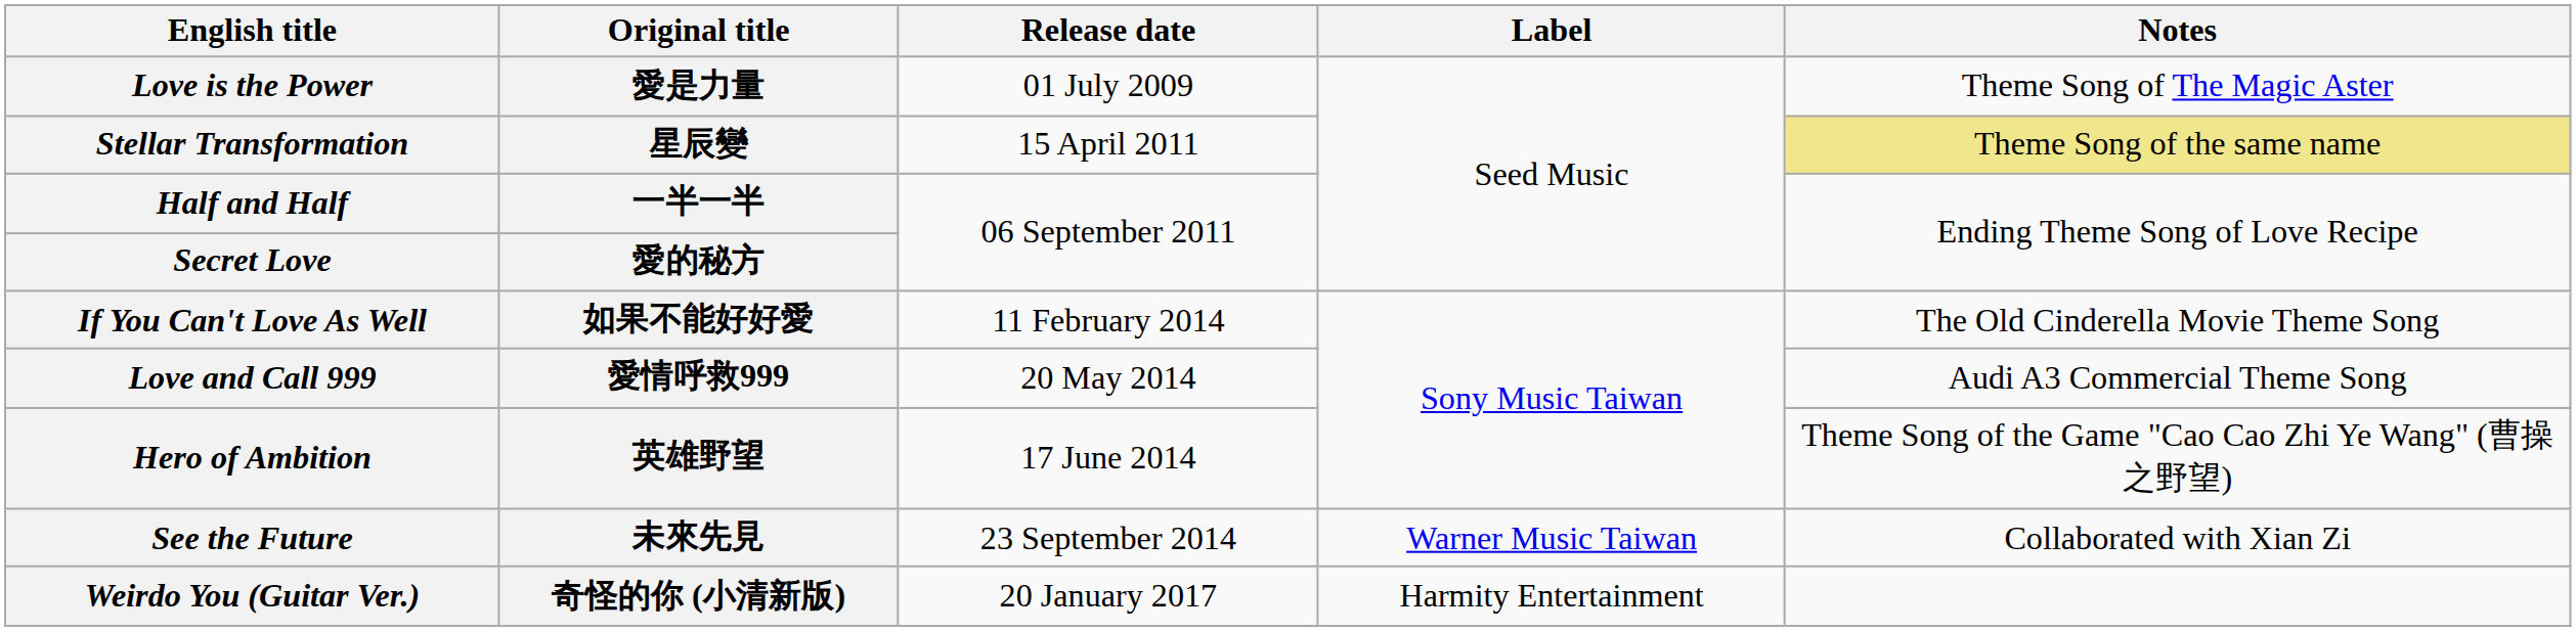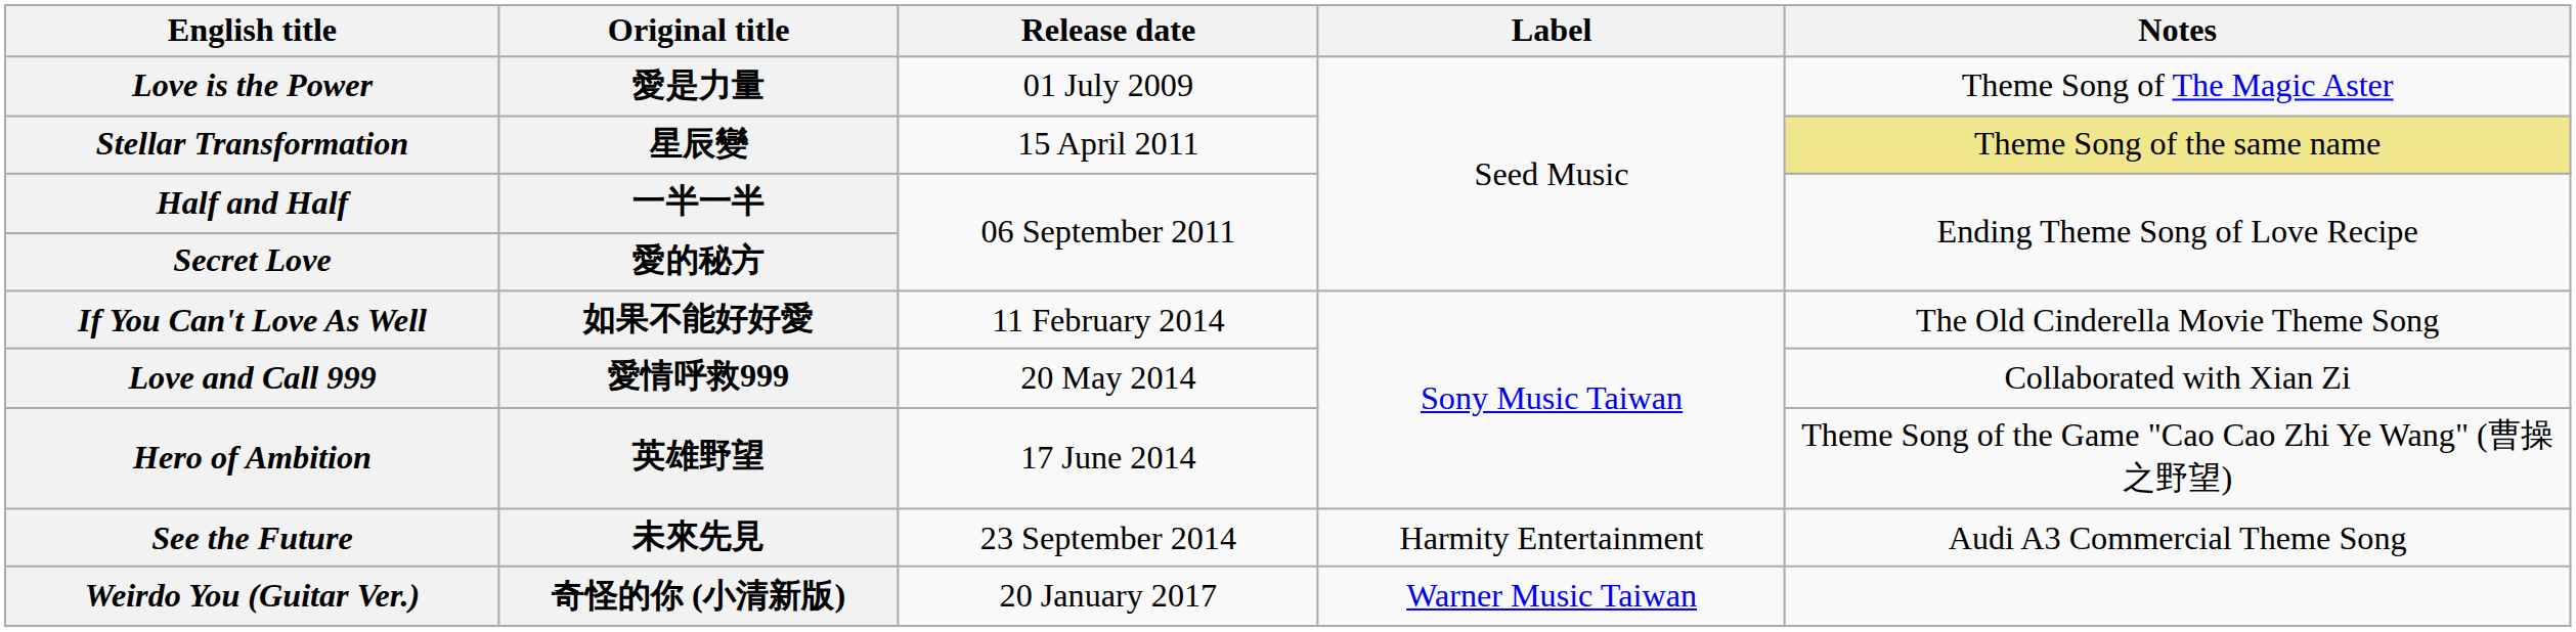 <table class="wikitable plainrowheaders" style="text-align:center;">
 <tr>
 <th width="5%">English title</th>
 <th width="5%">Original title</th>
 <th width="5%">Release date</th>
 <th width="5%">Label</th>
 <th width="10%">Notes</th>
 </tr>
 <tr>
 <th><em>Love is the Power</em></th>
 <th>愛是力量</th>
 <td>01 July 2009</td>
 <td rowspan="4">Seed Music</td>
 <td>Theme Song of <a href='#'>The Magic Aster</a></td>
 </tr>
 <tr>
 <th><em>Stellar Transformation</em></th>
 <th>星辰變</th>
 <td>15 April 2011</td>
 <td style="background: khaki;">Theme Song of the same name</td>
 </tr>
 <tr>
 <th><em>Half and Half</em></th>
 <th>一半一半</th>
 <td rowspan="2">06 September 2011</td>
 <td rowspan="2">Ending Theme Song of Love Recipe</td>
 </tr>
 <tr>
 <th><em>Secret Love</em></th>
 <th>愛的秘方</th>
 </tr>
 <tr>
 <th><em>If You Can't Love As Well</em></th>
 <th>如果不能好好愛</th>
 <td>11 February 2014</td>
 <td rowspan="3"><a href='#'>Sony Music Taiwan</a></td>
 <td>The Old Cinderella Movie Theme Song</td>
 </tr>
 <tr>
 <th><em>Love and Call 999</em></th>
 <th>愛情呼救999</th>
 <td>20 May 2014</td>
-<td>Audi A3 Commercial Theme Song</td>
+<td>Collaborated with Xian Zi</td>
 </tr>
 <tr>
 <th><em>Hero of Ambition</em></th>
 <th>英雄野望</th>
 <td>17 June 2014</td>
 <td>Theme Song of the Game "Cao Cao Zhi Ye Wang" (曹操之野望)</td>
 </tr>
 <tr>
 <th><em>See the Future</em></th>
 <th>未來先見</th>
 <td>23 September 2014</td>
-<td><a href='#'>Warner Music Taiwan</a></td>
-<td>Collaborated with Xian Zi</td>
+<td>Harmity Entertainment</td>
+<td>Audi A3 Commercial Theme Song</td>
 </tr>
 <tr>
 <th><em>Weirdo You (Guitar Ver.)</em></th>
 <th>奇怪的你 (小清新版)</th>
 <td>20 January 2017</td>
-<td>Harmity Entertainment</td>
+<td><a href='#'>Warner Music Taiwan</a></td>
 <td></td>
 </tr>
 </table>
